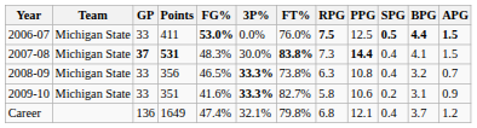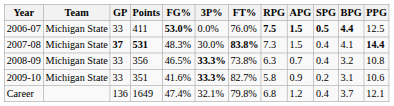 <table class="wikitable">
 <tr>
 <th>Year</th>
 <th>Team</th>
 <th>GP</th>
 <th>Points</th>
 <th>FG%</th>
 <th>3P%</th>
 <th>FT%</th>
 <th>RPG</th>
-<th>PPG</th>
+<th>APG</th>
 <th>SPG</th>
 <th>BPG</th>
-<th>APG</th>
+<th>PPG</th>
 </tr>
 <tr>
 <td>2006-07</td>
 <td>Michigan State</td>
 <td>33</td>
 <td>411</td>
 <td><strong>53.0%</strong></td>
 <td>0.0%</td>
 <td>76.0%</td>
 <td><strong>7.5</strong></td>
-<td>12.5</td>
+<td><strong>1.5</strong></td>
 <td><strong>0.5</strong></td>
 <td><strong>4.4</strong></td>
-<td><strong>1.5</strong></td>
+<td>12.5</td>
 </tr>
 <tr>
 <td>2007-08</td>
 <td>Michigan State</td>
 <td><strong>37</strong></td>
 <td><strong>531</strong></td>
 <td>48.3%</td>
 <td>30.0%</td>
 <td><strong>83.8%</strong></td>
 <td>7.3</td>
-<td><strong>14.4</strong></td>
+<td>1.5</td>
 <td>0.4</td>
 <td>4.1</td>
-<td>1.5</td>
+<td><strong>14.4</strong></td>
 </tr>
 <tr>
 <td>2008-09</td>
 <td>Michigan State</td>
 <td>33</td>
 <td>356</td>
 <td>46.5%</td>
 <td><strong>33.3%</strong></td>
 <td>73.8%</td>
 <td>6.3</td>
-<td>10.8</td>
+<td>0.7</td>
 <td>0.4</td>
 <td>3.2</td>
-<td>0.7</td>
+<td>10.8</td>
 </tr>
 <tr>
 <td>2009-10</td>
 <td>Michigan State</td>
 <td>33</td>
 <td>351</td>
 <td>41.6%</td>
 <td><strong>33.3%</strong></td>
 <td>82.7%</td>
 <td>5.8</td>
-<td>10.6</td>
+<td>0.9</td>
 <td>0.2</td>
 <td>3.1</td>
-<td>0.9</td>
+<td>10.6</td>
 </tr>
 <tr>
 <td>Career</td>
 <td></td>
 <td>136</td>
 <td>1649</td>
 <td>47.4%</td>
 <td>32.1%</td>
 <td>79.8%</td>
 <td>6.8</td>
-<td>12.1</td>
+<td>1.2</td>
 <td>0.4</td>
 <td>3.7</td>
-<td>1.2</td>
+<td>12.1</td>
 </tr>
 </table>
